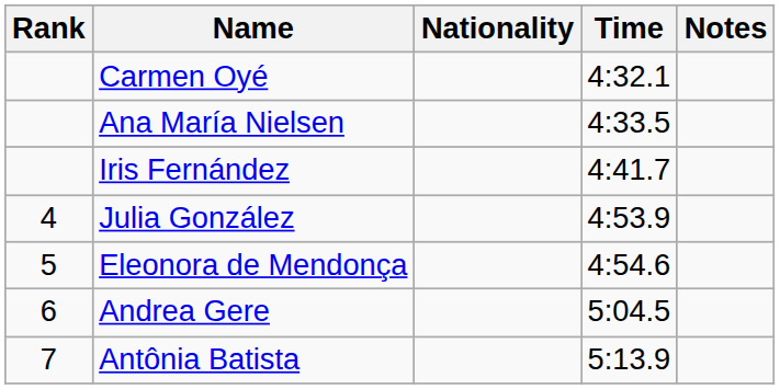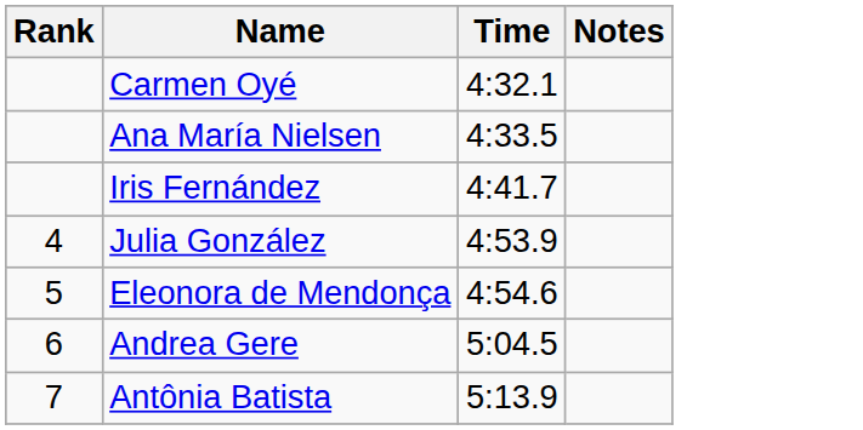 <table class="wikitable sortable" style="text-align:center">
 <tr>
 <th>Rank</th>
 <th>Name</th>
-<th>Nationality</th>
 <th>Time</th>
 <th>Notes</th>
 </tr>
 <tr>
 <td></td>
 <td align=left><a href='#'>Carmen Oyé</a></td>
-<td align=left></td>
 <td>4:32.1</td>
 <td></td>
 </tr>
 <tr>
 <td></td>
 <td align=left><a href='#'>Ana María Nielsen</a></td>
-<td align=left></td>
 <td>4:33.5</td>
 <td></td>
 </tr>
 <tr>
 <td></td>
 <td align=left><a href='#'>Iris Fernández</a></td>
-<td align=left></td>
 <td>4:41.7</td>
 <td></td>
 </tr>
 <tr>
 <td>4</td>
 <td align=left><a href='#'>Julia González</a></td>
-<td align=left></td>
 <td>4:53.9</td>
 <td></td>
 </tr>
 <tr>
 <td>5</td>
 <td align=left><a href='#'>Eleonora de Mendonça</a></td>
-<td align=left></td>
 <td>4:54.6</td>
 <td></td>
 </tr>
 <tr>
 <td>6</td>
 <td align=left><a href='#'>Andrea Gere</a></td>
-<td align=left></td>
 <td>5:04.5</td>
 <td></td>
 </tr>
 <tr>
 <td>7</td>
 <td align=left><a href='#'>Antônia Batista</a></td>
-<td align=left></td>
 <td>5:13.9</td>
 <td></td>
 </tr>
 </table>
